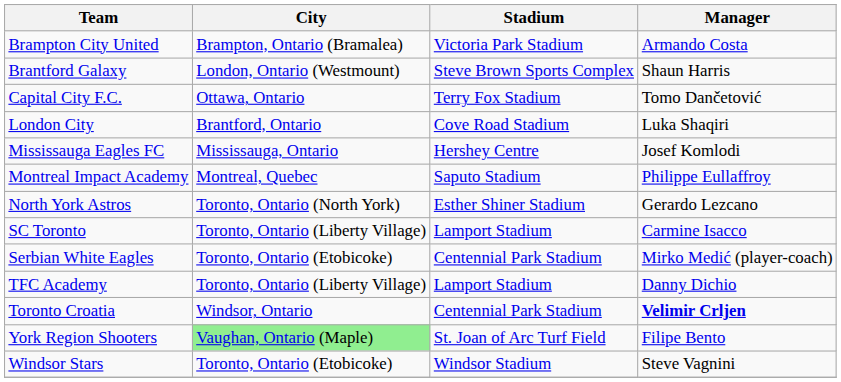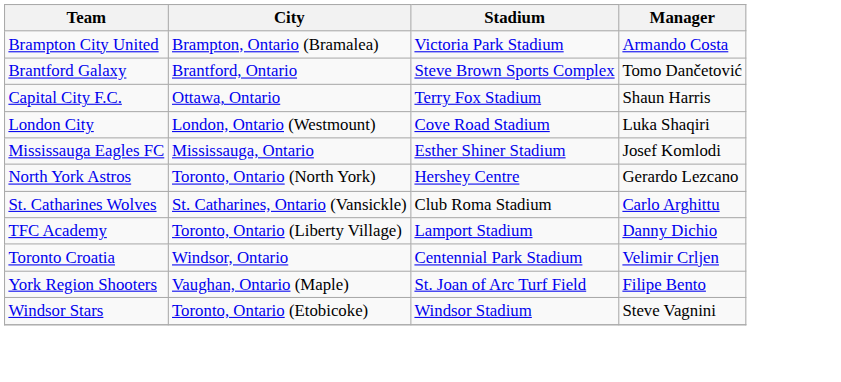 <table class="wikitable sortable">
 <tr>
 <th>Team</th>
 <th>City</th>
 <th>Stadium</th>
 <th>Manager</th>
 </tr>
 <tr>
 <td><a href='#'>Brampton City United</a></td>
 <td><a href='#'>Brampton, Ontario</a> (Bramalea)</td>
 <td><a href='#'>Victoria Park Stadium</a></td>
 <td><a href='#'>Armando Costa</a></td>
 </tr>
 <tr>
 <td><a href='#'>Brantford Galaxy</a></td>
-<td><a href='#'>London, Ontario</a> (Westmount)</td>
+<td><a href='#'>Brantford, Ontario</a></td>
 <td><a href='#'>Steve Brown Sports Complex</a></td>
-<td>Shaun Harris</td>
+<td>Tomo Dančetović</td>
 </tr>
 <tr>
 <td><a href='#'>Capital City F.C.</a></td>
 <td><a href='#'>Ottawa, Ontario</a></td>
 <td><a href='#'>Terry Fox Stadium</a></td>
-<td>Tomo Dančetović</td>
+<td>Shaun Harris</td>
 </tr>
 <tr>
 <td><a href='#'>London City</a></td>
-<td><a href='#'>Brantford, Ontario</a></td>
+<td><a href='#'>London, Ontario</a> (Westmount)</td>
 <td><a href='#'>Cove Road Stadium</a></td>
 <td>Luka Shaqiri</td>
 </tr>
 <tr>
 <td><a href='#'>Mississauga Eagles FC</a></td>
 <td><a href='#'>Mississauga, Ontario</a></td>
-<td><a href='#'>Hershey Centre</a></td>
+<td><a href='#'>Esther Shiner Stadium</a></td>
 <td>Josef Komlodi</td>
-</tr>
-<tr>
-<td><a href='#'>Montreal Impact Academy</a></td>
-<td><a href='#'>Montreal, Quebec</a></td>
-<td><a href='#'>Saputo Stadium</a></td>
-<td><a href='#'>Philippe Eullaffroy</a></td>
 </tr>
 <tr>
 <td><a href='#'>North York Astros</a></td>
 <td><a href='#'>Toronto, Ontario</a> (North York)</td>
-<td><a href='#'>Esther Shiner Stadium</a></td>
+<td><a href='#'>Hershey Centre</a></td>
 <td>Gerardo Lezcano</td>
 </tr>
 <tr>
-<td><a href='#'>SC Toronto</a></td>
-<td><a href='#'>Toronto, Ontario</a> (Liberty Village)</td>
-<td><a href='#'>Lamport Stadium</a></td>
-<td><a href='#'>Carmine Isacco</a></td>
-</tr>
-<tr>
-<td><a href='#'>Serbian White Eagles</a></td>
-<td><a href='#'>Toronto, Ontario</a> (Etobicoke)</td>
-<td><a href='#'>Centennial Park Stadium</a></td>
-<td><a href='#'>Mirko Medić</a> (player-coach)</td>
+<td><a href='#'>St. Catharines Wolves</a></td>
+<td><a href='#'>St. Catharines, Ontario</a> (Vansickle)</td>
+<td>Club Roma Stadium</td>
+<td><a href='#'>Carlo Arghittu</a></td>
 </tr>
 <tr>
 <td><a href='#'>TFC Academy</a></td>
 <td><a href='#'>Toronto, Ontario</a> (Liberty Village)</td>
 <td><a href='#'>Lamport Stadium</a></td>
 <td><a href='#'>Danny Dichio</a></td>
 </tr>
 <tr>
 <td><a href='#'>Toronto Croatia</a></td>
 <td><a href='#'>Windsor, Ontario</a></td>
 <td><a href='#'>Centennial Park Stadium</a></td>
-<td><strong><a href='#'>Velimir Crljen</a></strong></td>
+<td><a href='#'>Velimir Crljen</a></td>
 </tr>
 <tr>
 <td><a href='#'>York Region Shooters</a></td>
-<td style="background: lightgreen;"><a href='#'>Vaughan, Ontario</a> (Maple)</td>
+<td><a href='#'>Vaughan, Ontario</a> (Maple)</td>
 <td><a href='#'>St. Joan of Arc Turf Field</a></td>
 <td><a href='#'>Filipe Bento</a></td>
 </tr>
 <tr>
 <td><a href='#'>Windsor Stars</a></td>
 <td><a href='#'>Toronto, Ontario</a> (Etobicoke)</td>
 <td><a href='#'>Windsor Stadium</a></td>
 <td>Steve Vagnini</td>
 </tr>
 <tr>
 </tr>
 </table>
